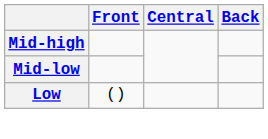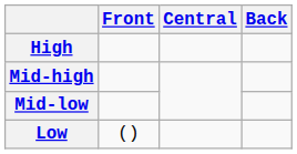 <table class="wikitable" style="text-align:center">
 <tr>
 <th></th>
 <th><a href='#'>Front</a></th>
 <th><a href='#'>Central</a></th>
 <th><a href='#'>Back</a></th>
+</tr>
+<tr align="center">
+<th><a href='#'>High</a></th>
+<td></td>
+<td></td>
+<td></td>
 </tr>
 <tr align="center">
 <th><a href='#'>Mid-high</a></th>
 <td></td>
 <td rowspan="2"></td>
 <td></td>
 </tr>
 <tr>
 <th><a href='#'>Mid-low</a></th>
 <td></td>
 <td></td>
 </tr>
 <tr align="center">
 <th><a href='#'>Low</a></th>
 <td>()</td>
 <td></td>
 <td></td>
 </tr>
 </table>
